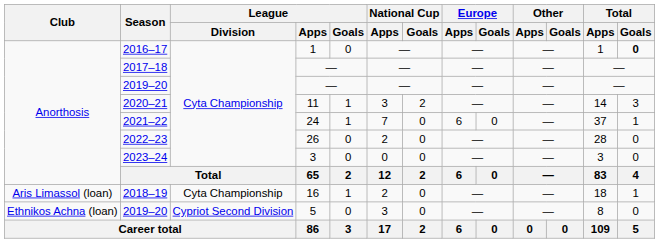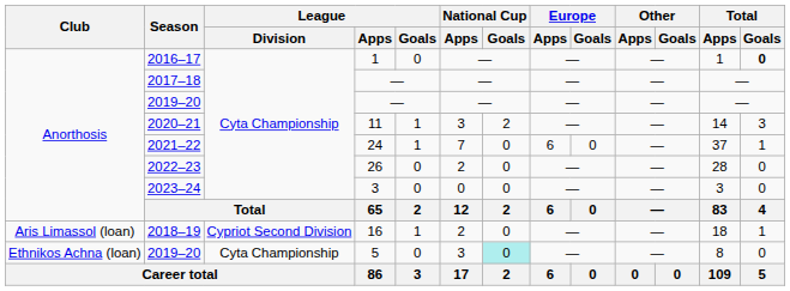 <table class="wikitable" style="font-size:90%; text-align: center">
 <tr>
 <th rowspan=2>Club</th>
 <th rowspan=2>Season</th>
 <th colspan=3>League</th>
 <th colspan=2>National Cup</th>
 <th colspan=2><a href='#'>Europe</a></th>
 <th colspan=2>Other</th>
 <th colspan=2>Total</th>
 </tr>
 <tr>
 <th>Division</th>
 <th>Apps</th>
 <th>Goals</th>
 <th>Apps</th>
 <th>Goals</th>
 <th>Apps</th>
 <th>Goals</th>
 <th>Apps</th>
 <th>Goals</th>
 <th>Apps</th>
 <th>Goals</th>
 </tr>
 <tr>
 <td rowspan=8><a href='#'>Anorthosis</a></td>
 <td><a href='#'>2016–17</a></td>
 <td rowspan="7"><a href='#'>Cyta Championship</a></td>
 <td>1</td>
 <td>0</td>
 <td colspan="2">—</td>
 <td colspan="2">—</td>
 <td colspan="2">—</td>
 <td>1</td>
 <td><strong>0</strong></td>
 </tr>
 <tr>
 <td><a href='#'>2017–18</a></td>
 <td colspan="2">—</td>
 <td colspan="2">—</td>
 <td colspan="2">—</td>
 <td colspan="2">—</td>
 <td colspan="2">—</td>
 </tr>
 <tr>
 <td><a href='#'>2019–20</a></td>
 <td colspan="2">—</td>
 <td colspan="2">—</td>
 <td colspan="2">—</td>
 <td colspan="2">—</td>
 <td colspan="2">—</td>
 </tr>
 <tr>
 <td><a href='#'>2020–21</a></td>
 <td>11</td>
 <td>1</td>
 <td>3</td>
 <td>2</td>
 <td colspan="2">—</td>
 <td colspan="2">—</td>
 <td>14</td>
 <td>3</td>
 </tr>
 <tr>
 <td><a href='#'>2021–22</a></td>
 <td>24</td>
 <td>1</td>
 <td>7</td>
 <td>0</td>
 <td>6</td>
 <td>0</td>
 <td colspan="2">—</td>
 <td>37</td>
 <td>1</td>
 </tr>
 <tr>
 <td><a href='#'>2022–23</a></td>
 <td>26</td>
 <td>0</td>
 <td>2</td>
 <td>0</td>
 <td colspan="2">—</td>
 <td colspan="2">—</td>
 <td>28</td>
 <td>0</td>
 </tr>
 <tr>
 <td><a href='#'>2023–24</a></td>
 <td>3</td>
 <td>0</td>
 <td>0</td>
 <td>0</td>
 <td colspan="2">—</td>
 <td colspan="2">—</td>
 <td>3</td>
 <td>0</td>
 </tr>
 <tr>
 <th colspan="2">Total</th>
 <th>65</th>
 <th>2</th>
 <th>12</th>
 <th>2</th>
 <th>6</th>
 <th>0</th>
 <th colspan="2">—</th>
 <th>83</th>
 <th>4</th>
 </tr>
 <tr>
 <td><a href='#'>Aris Limassol</a> (loan)</td>
 <td><a href='#'>2018–19</a></td>
-<td>Cyta Championship</td>
+<td><a href='#'>Cypriot Second Division</a></td>
 <td>16</td>
 <td>1</td>
 <td>2</td>
 <td>0</td>
 <td colspan="2">—</td>
 <td colspan="2">—</td>
 <td>18</td>
 <td>1</td>
 </tr>
 <tr>
 <td><a href='#'>Ethnikos Achna</a> (loan)</td>
 <td><a href='#'>2019–20</a></td>
-<td><a href='#'>Cypriot Second Division</a></td>
+<td>Cyta Championship</td>
 <td>5</td>
 <td>0</td>
 <td>3</td>
-<td>0</td>
+<td style="background: paleturquoise;">0</td>
 <td colspan="2">—</td>
 <td colspan="2">—</td>
 <td>8</td>
 <td>0</td>
 </tr>
 <tr>
 <th colspan="3">Career total</th>
 <th>86</th>
 <th>3</th>
 <th>17</th>
 <th>2</th>
 <th>6</th>
 <th>0</th>
 <th>0</th>
 <th>0</th>
 <th>109</th>
 <th>5</th>
 </tr>
 </table>
